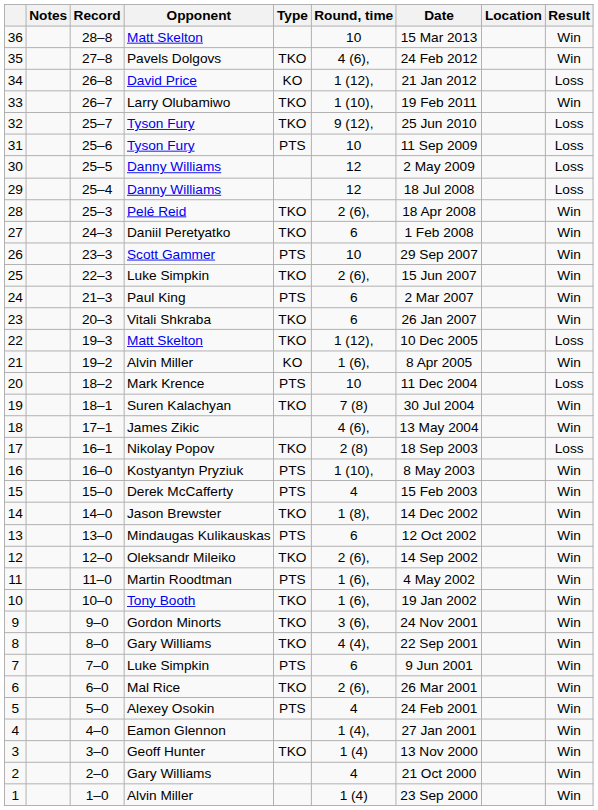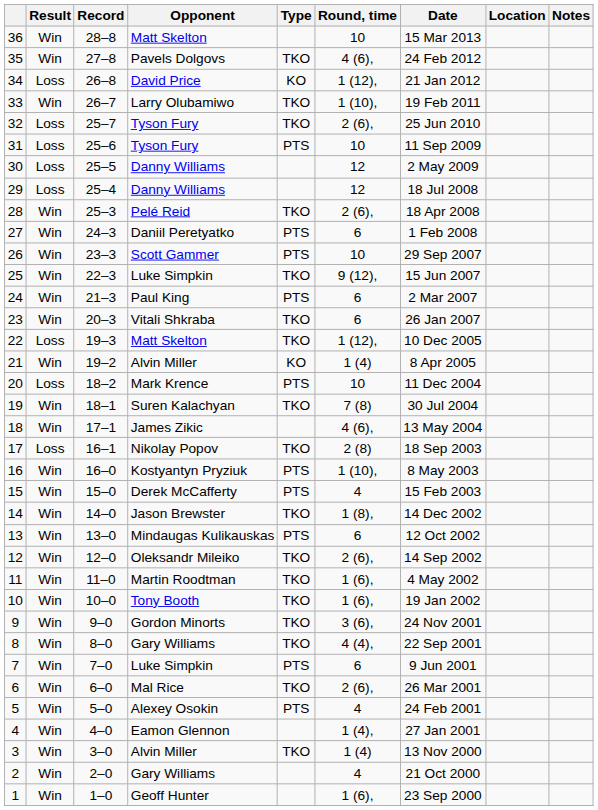 <table class="wikitable" style="text-align:center; font-size:95%">
 <tr>
 <th></th>
-<th>Notes</th>
+<th>Result</th>
 <th>Record</th>
 <th>Opponent</th>
 <th>Type</th>
 <th>Round, time</th>
 <th>Date</th>
 <th>Location</th>
-<th>Result</th>
+<th>Notes</th>
 </tr>
 <tr>
 <td>36</td>
-<td style="text-align:left;"></td>
+<td>Win</td>
 <td>28–8</td>
 <td style="text-align:left;"><a href='#'>Matt Skelton</a></td>
 <td></td>
 <td>10</td>
 <td>15 Mar 2013</td>
 <td style="text-align:left;"></td>
-<td>Win</td>
+<td style="text-align:left;"></td>
 </tr>
 <tr>
 <td>35</td>
-<td></td>
+<td>Win</td>
 <td>27–8</td>
 <td style="text-align:left;">Pavels Dolgovs</td>
 <td>TKO</td>
 <td>4 (6), </td>
 <td>24 Feb 2012</td>
 <td style="text-align:left;"></td>
-<td>Win</td>
+<td></td>
 </tr>
 <tr>
 <td>34</td>
-<td style="text-align:left;"></td>
+<td>Loss</td>
 <td>26–8</td>
 <td style="text-align:left;"><a href='#'>David Price</a></td>
 <td>KO</td>
 <td>1 (12), </td>
 <td>21 Jan 2012</td>
 <td style="text-align:left;"></td>
-<td>Loss</td>
+<td style="text-align:left;"></td>
 </tr>
 <tr>
 <td>33</td>
-<td style="text-align:left;"></td>
+<td>Win</td>
 <td>26–7</td>
 <td style="text-align:left;">Larry Olubamiwo</td>
 <td>TKO</td>
 <td>1 (10), </td>
 <td>19 Feb 2011</td>
 <td style="text-align:left;"></td>
-<td>Win</td>
+<td style="text-align:left;"></td>
 </tr>
 <tr>
 <td>32</td>
-<td style="text-align:left;"></td>
+<td>Loss</td>
 <td>25–7</td>
 <td style="text-align:left;"><a href='#'>Tyson Fury</a></td>
 <td>TKO</td>
-<td>9 (12), </td>
+<td>2 (6), </td>
 <td>25 Jun 2010</td>
 <td style="text-align:left;"></td>
-<td>Loss</td>
+<td style="text-align:left;"></td>
 </tr>
 <tr>
 <td>31</td>
-<td style="text-align:left;"></td>
+<td>Loss</td>
 <td>25–6</td>
 <td style="text-align:left;"><a href='#'>Tyson Fury</a></td>
 <td>PTS</td>
 <td>10</td>
 <td>11 Sep 2009</td>
 <td style="text-align:left;"></td>
-<td>Loss</td>
+<td style="text-align:left;"></td>
 </tr>
 <tr>
 <td>30</td>
-<td style="text-align:left;"></td>
+<td>Loss</td>
 <td>25–5</td>
 <td style="text-align:left;"><a href='#'>Danny Williams</a></td>
 <td></td>
 <td>12</td>
 <td>2 May 2009</td>
 <td style="text-align:left;"></td>
-<td>Loss</td>
+<td style="text-align:left;"></td>
 </tr>
 <tr>
 <td>29</td>
-<td style="text-align:left;"></td>
+<td>Loss</td>
 <td>25–4</td>
 <td style="text-align:left;"><a href='#'>Danny Williams</a></td>
 <td></td>
 <td>12</td>
 <td>18 Jul 2008</td>
 <td style="text-align:left;"></td>
-<td>Loss</td>
+<td style="text-align:left;"></td>
 </tr>
 <tr>
 <td>28</td>
-<td style="text-align:left;"></td>
+<td>Win</td>
 <td>25–3</td>
 <td style="text-align:left;"><a href='#'>Pelé Reid</a></td>
 <td>TKO</td>
 <td>2 (6), </td>
 <td>18 Apr 2008</td>
 <td style="text-align:left;"></td>
-<td>Win</td>
+<td style="text-align:left;"></td>
 </tr>
 <tr>
 <td>27</td>
-<td></td>
+<td>Win</td>
 <td>24–3</td>
 <td style="text-align:left;">Daniil Peretyatko</td>
-<td>TKO</td>
+<td>PTS</td>
 <td>6</td>
 <td>1 Feb 2008</td>
 <td style="text-align:left;"></td>
-<td>Win</td>
+<td></td>
 </tr>
 <tr>
 <td>26</td>
-<td></td>
+<td>Win</td>
 <td>23–3</td>
 <td style="text-align:left;"><a href='#'>Scott Gammer</a></td>
 <td>PTS</td>
 <td>10</td>
 <td>29 Sep 2007</td>
 <td style="text-align:left;"></td>
-<td>Win</td>
+<td></td>
 </tr>
 <tr>
 <td>25</td>
-<td></td>
+<td>Win</td>
 <td>22–3</td>
 <td style="text-align:left;">Luke Simpkin</td>
 <td>TKO</td>
-<td>2 (6), </td>
+<td>9 (12), </td>
 <td>15 Jun 2007</td>
 <td style="text-align:left;"></td>
-<td>Win</td>
+<td></td>
 </tr>
 <tr>
 <td>24</td>
-<td></td>
+<td>Win</td>
 <td>21–3</td>
 <td style="text-align:left;">Paul King</td>
 <td>PTS</td>
 <td>6</td>
 <td>2 Mar 2007</td>
 <td style="text-align:left;"></td>
-<td>Win</td>
+<td></td>
 </tr>
 <tr>
 <td>23</td>
-<td></td>
+<td>Win</td>
 <td>20–3</td>
 <td style="text-align:left;">Vitali Shkraba</td>
 <td>TKO</td>
 <td>6</td>
 <td>26 Jan 2007</td>
 <td style="text-align:left;"></td>
-<td>Win</td>
+<td></td>
 </tr>
 <tr>
 <td>22</td>
-<td style="text-align:left;"></td>
+<td>Loss</td>
 <td>19–3</td>
 <td style="text-align:left;"><a href='#'>Matt Skelton</a></td>
 <td>TKO</td>
 <td>1 (12), </td>
 <td>10 Dec 2005</td>
 <td style="text-align:left;"></td>
-<td>Loss</td>
+<td style="text-align:left;"></td>
 </tr>
 <tr>
 <td>21</td>
-<td></td>
+<td>Win</td>
 <td>19–2</td>
 <td style="text-align:left;">Alvin Miller</td>
 <td>KO</td>
-<td>1 (6), </td>
+<td>1 (4)</td>
 <td>8 Apr 2005</td>
 <td style="text-align:left;"></td>
-<td>Win</td>
+<td></td>
 </tr>
 <tr>
 <td>20</td>
-<td style="text-align:left;"></td>
+<td>Loss</td>
 <td>18–2</td>
 <td style="text-align:left;">Mark Krence</td>
 <td>PTS</td>
 <td>10</td>
 <td>11 Dec 2004</td>
 <td style="text-align:left;"></td>
-<td>Loss</td>
+<td style="text-align:left;"></td>
 </tr>
 <tr>
 <td>19</td>
-<td></td>
+<td>Win</td>
 <td>18–1</td>
 <td style="text-align:left;">Suren Kalachyan</td>
 <td>TKO</td>
 <td>7 (8)</td>
 <td>30 Jul 2004</td>
 <td style="text-align:left;"></td>
-<td>Win</td>
+<td></td>
 </tr>
 <tr>
 <td>18</td>
-<td></td>
+<td>Win</td>
 <td>17–1</td>
 <td style="text-align:left;">James Zikic</td>
 <td></td>
 <td>4 (6), </td>
 <td>13 May 2004</td>
 <td style="text-align:left;"></td>
-<td>Win</td>
+<td></td>
 </tr>
 <tr>
 <td>17</td>
-<td></td>
+<td>Loss</td>
 <td>16–1</td>
 <td style="text-align:left;">Nikolay Popov</td>
 <td>TKO</td>
 <td>2 (8)</td>
 <td>18 Sep 2003</td>
 <td style="text-align:left;"></td>
-<td>Loss</td>
+<td></td>
 </tr>
 <tr>
 <td>16</td>
-<td></td>
+<td>Win</td>
 <td>16–0</td>
 <td style="text-align:left;">Kostyantyn Pryziuk</td>
 <td>PTS</td>
 <td>1 (10), </td>
 <td>8 May 2003</td>
 <td style="text-align:left;"></td>
-<td>Win</td>
+<td></td>
 </tr>
 <tr>
 <td>15</td>
-<td></td>
+<td>Win</td>
 <td>15–0</td>
 <td style="text-align:left;">Derek McCafferty</td>
 <td>PTS</td>
 <td>4</td>
 <td>15 Feb 2003</td>
 <td style="text-align:left;"></td>
-<td>Win</td>
+<td></td>
 </tr>
 <tr>
 <td>14</td>
-<td></td>
+<td>Win</td>
 <td>14–0</td>
 <td style="text-align:left;">Jason Brewster</td>
 <td>TKO</td>
 <td>1 (8), </td>
 <td>14 Dec 2002</td>
 <td style="text-align:left;"></td>
-<td>Win</td>
+<td></td>
 </tr>
 <tr>
 <td>13</td>
-<td></td>
+<td>Win</td>
 <td>13–0</td>
 <td style="text-align:left;">Mindaugas Kulikauskas</td>
 <td>PTS</td>
 <td>6</td>
 <td>12 Oct 2002</td>
 <td style="text-align:left;"></td>
-<td>Win</td>
+<td></td>
 </tr>
 <tr>
 <td>12</td>
-<td></td>
+<td>Win</td>
 <td>12–0</td>
 <td style="text-align:left;">Oleksandr Mileiko</td>
 <td>TKO</td>
 <td>2 (6), </td>
 <td>14 Sep 2002</td>
 <td style="text-align:left;"></td>
-<td>Win</td>
+<td></td>
 </tr>
 <tr>
 <td>11</td>
-<td></td>
+<td>Win</td>
 <td>11–0</td>
 <td style="text-align:left;">Martin Roodtman</td>
-<td>PTS</td>
+<td>TKO</td>
 <td>1 (6), </td>
 <td>4 May 2002</td>
 <td style="text-align:left;"></td>
-<td>Win</td>
+<td></td>
 </tr>
 <tr>
 <td>10</td>
-<td></td>
+<td>Win</td>
 <td>10–0</td>
 <td style="text-align:left;"><a href='#'>Tony Booth</a></td>
 <td>TKO</td>
 <td>1 (6), </td>
 <td>19 Jan 2002</td>
 <td style="text-align:left;"></td>
-<td>Win</td>
+<td></td>
 </tr>
 <tr>
 <td>9</td>
-<td></td>
+<td>Win</td>
 <td>9–0</td>
 <td style="text-align:left;">Gordon Minorts</td>
 <td>TKO</td>
 <td>3 (6), </td>
 <td>24 Nov 2001</td>
 <td style="text-align:left;"></td>
-<td>Win</td>
+<td></td>
 </tr>
 <tr>
 <td>8</td>
-<td></td>
+<td>Win</td>
 <td>8–0</td>
 <td style="text-align:left;">Gary Williams</td>
 <td>TKO</td>
 <td>4 (4), </td>
 <td>22 Sep 2001</td>
 <td style="text-align:left;"></td>
-<td>Win</td>
+<td></td>
 </tr>
 <tr>
 <td>7</td>
-<td></td>
+<td>Win</td>
 <td>7–0</td>
 <td style="text-align:left;">Luke Simpkin</td>
 <td>PTS</td>
 <td>6</td>
 <td>9 Jun 2001</td>
 <td style="text-align:left;"></td>
-<td>Win</td>
+<td></td>
 </tr>
 <tr>
 <td>6</td>
-<td></td>
+<td>Win</td>
 <td>6–0</td>
 <td style="text-align:left;">Mal Rice</td>
 <td>TKO</td>
 <td>2 (6), </td>
 <td>26 Mar 2001</td>
 <td style="text-align:left;"></td>
-<td>Win</td>
+<td></td>
 </tr>
 <tr>
 <td>5</td>
-<td></td>
+<td>Win</td>
 <td>5–0</td>
 <td style="text-align:left;">Alexey Osokin</td>
 <td>PTS</td>
 <td>4</td>
 <td>24 Feb 2001</td>
 <td style="text-align:left;"></td>
-<td>Win</td>
+<td></td>
 </tr>
 <tr>
 <td>4</td>
-<td></td>
+<td>Win</td>
 <td>4–0</td>
 <td style="text-align:left;">Eamon Glennon</td>
 <td></td>
 <td>1 (4), </td>
 <td>27 Jan 2001</td>
 <td style="text-align:left;"></td>
-<td>Win</td>
+<td></td>
 </tr>
 <tr>
 <td>3</td>
-<td></td>
+<td>Win</td>
 <td>3–0</td>
-<td style="text-align:left;">Geoff Hunter</td>
+<td style="text-align:left;">Alvin Miller</td>
 <td>TKO</td>
 <td>1 (4)</td>
 <td>13 Nov 2000</td>
 <td style="text-align:left;"></td>
-<td>Win</td>
+<td></td>
 </tr>
 <tr>
 <td>2</td>
-<td></td>
+<td>Win</td>
 <td>2–0</td>
 <td style="text-align:left;">Gary Williams</td>
 <td></td>
 <td>4</td>
 <td>21 Oct 2000</td>
 <td style="text-align:left;"></td>
-<td>Win</td>
+<td></td>
 </tr>
 <tr>
 <td>1</td>
+<td>Win</td>
+<td>1–0</td>
+<td style="text-align:left;">Geoff Hunter</td>
 <td></td>
-<td>1–0</td>
-<td style="text-align:left;">Alvin Miller</td>
-<td></td>
-<td>1 (4)</td>
+<td>1 (6), </td>
 <td>23 Sep 2000</td>
 <td style="text-align:left;"></td>
-<td>Win</td>
+<td></td>
 </tr>
 </table>
